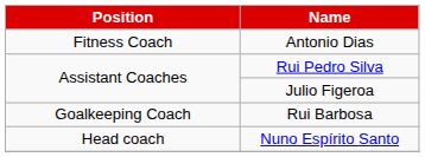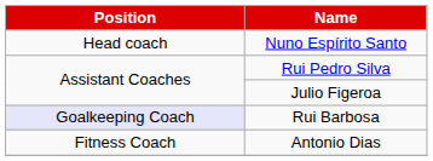 <table class="wikitable"  style="text-align:center; font-size:85%; ">
 <tr>
 <th style="background:#DD0000; color:white; width:200px;">Position</th>
 <th style="background:#DD0000; color:white; width:150px;">Name</th>
 </tr>
 <tr>
-<td>Fitness Coach</td>
-<td> Antonio Dias</td>
+<td>Head coach</td>
+<td> <a href='#'>Nuno Espírito Santo</a></td>
 </tr>
 <tr>
 <td rowspan=2>Assistant Coaches</td>
 <td> <a href='#'>Rui Pedro Silva</a></td>
 </tr>
 <tr>
 <td> Julio Figeroa</td>
 </tr>
 <tr>
-<td>Goalkeeping Coach</td>
+<td style="background: lavender;">Goalkeeping Coach</td>
 <td> Rui Barbosa</td>
 </tr>
 <tr>
-<td>Head coach</td>
-<td> <a href='#'>Nuno Espírito Santo</a></td>
+<td>Fitness Coach</td>
+<td> Antonio Dias</td>
 </tr>
 <tr>
 </tr>
 </table>
